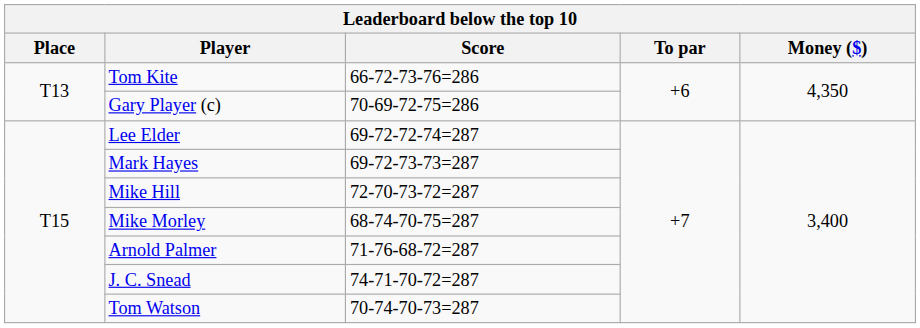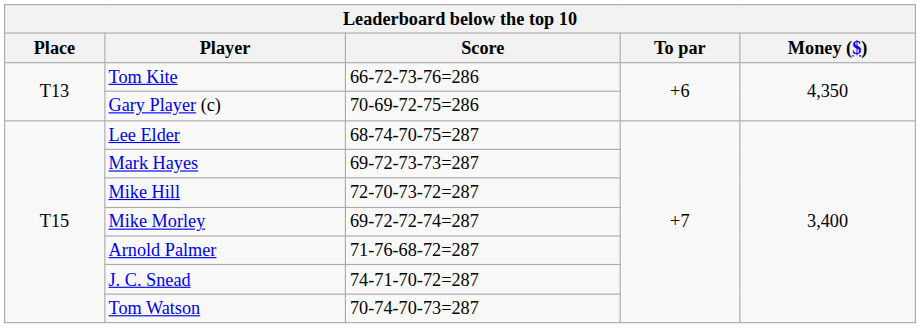 <table class="collapsible collapsed wikitable" style="width:50em;margin-top:-1px;">
 <tr>
 <th scope="col" colspan="6">Leaderboard below the top 10</th>
 </tr>
 <tr>
 <th>Place</th>
 <th>Player</th>
 <th>Score</th>
 <th>To par</th>
 <th>Money (<a href='#'>$</a>)</th>
 </tr>
 <tr>
 <td rowspan=2 align=center>T13</td>
 <td> <a href='#'>Tom Kite</a></td>
 <td>66-72-73-76=286</td>
 <td rowspan=2 align=center>+6</td>
 <td rowspan=2 align=center>4,350</td>
 </tr>
 <tr>
 <td> <a href='#'>Gary Player</a> (c)</td>
 <td>70-69-72-75=286</td>
 </tr>
 <tr>
 <td rowspan=7 align=center>T15</td>
 <td> <a href='#'>Lee Elder</a></td>
-<td>69-72-72-74=287</td>
+<td>68-74-70-75=287</td>
 <td rowspan=7 align=center>+7</td>
 <td rowspan=7 align=center>3,400</td>
 </tr>
 <tr>
 <td> <a href='#'>Mark Hayes</a></td>
 <td>69-72-73-73=287</td>
 </tr>
 <tr>
 <td> <a href='#'>Mike Hill</a></td>
 <td>72-70-73-72=287</td>
 </tr>
 <tr>
 <td> <a href='#'>Mike Morley</a></td>
-<td>68-74-70-75=287</td>
+<td>69-72-72-74=287</td>
 </tr>
 <tr>
 <td> <a href='#'>Arnold Palmer</a></td>
 <td>71-76-68-72=287</td>
 </tr>
 <tr>
 <td> <a href='#'>J. C. Snead</a></td>
 <td>74-71-70-72=287</td>
 </tr>
 <tr>
 <td> <a href='#'>Tom Watson</a></td>
 <td>70-74-70-73=287</td>
 </tr>
 </table>
